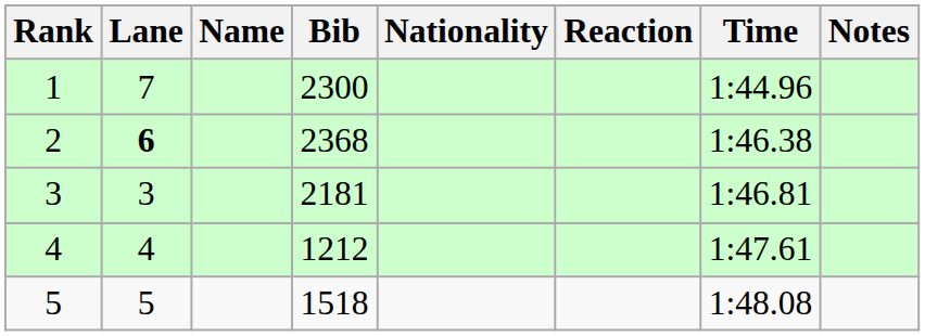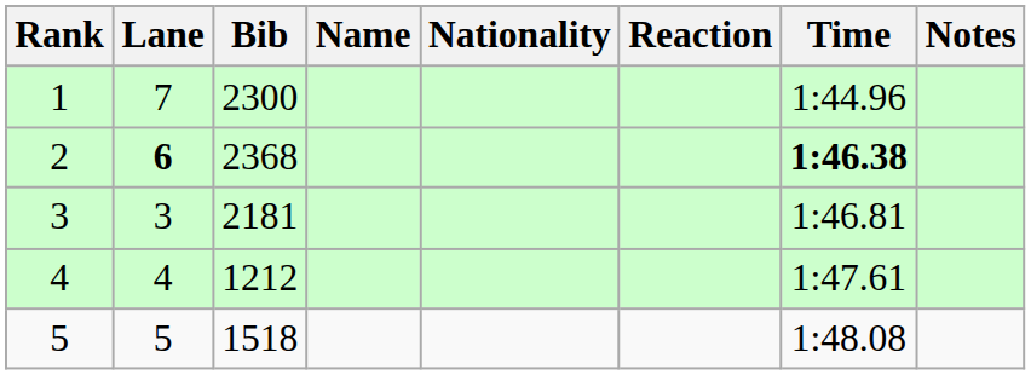 <table class="wikitable sortable" style="text-align:center">
 <tr>
 <th>Rank</th>
 <th>Lane</th>
+<th>Bib</th>
 <th>Name</th>
-<th>Bib</th>
 <th>Nationality</th>
 <th>Reaction</th>
 <th>Time</th>
 <th>Notes</th>
 </tr>
 <tr bgcolor=ccffcc>
 <td>1</td>
 <td>7</td>
+<td>2300</td>
 <td align=left></td>
-<td>2300</td>
 <td align=left></td>
 <td></td>
 <td>1:44.96</td>
 <td><strong></strong></td>
 </tr>
 <tr bgcolor=ccffcc>
 <td>2</td>
 <td><strong>6</strong></td>
-<td align=left></td>
 <td>2368</td>
 <td align=left></td>
+<td align=left></td>
 <td></td>
-<td>1:46.38</td>
+<td><strong>1:46.38</strong></td>
 <td><strong></strong></td>
 </tr>
 <tr bgcolor=ccffcc>
 <td>3</td>
 <td>3</td>
+<td>2181</td>
 <td align=left></td>
-<td>2181</td>
 <td align=left></td>
 <td></td>
 <td>1:46.81</td>
 <td><strong></strong></td>
 </tr>
 <tr bgcolor=ccffcc>
 <td>4</td>
 <td>4</td>
+<td>1212</td>
 <td align=left></td>
-<td>1212</td>
 <td align=left></td>
 <td></td>
 <td>1:47.61</td>
 <td><strong></strong></td>
 </tr>
 <tr>
 <td>5</td>
 <td>5</td>
+<td>1518</td>
 <td align=left></td>
-<td>1518</td>
 <td align=left></td>
 <td></td>
 <td>1:48.08</td>
 <td></td>
 </tr>
 </table>
